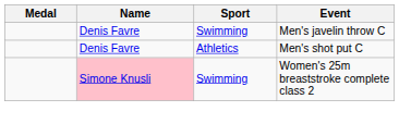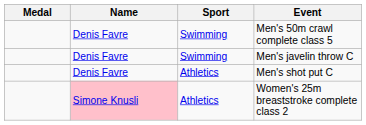 <table class="wikitable">
 <tr>
 <th style="width:6em">Medal</th>
 <th style="width:10em">Name</th>
 <th style="width:7em">Sport</th>
 <th style="width:10em">Event</th>
+</tr>
+<tr>
+<td></td>
+<td><a href='#'>Denis Favre</a></td>
+<td><a href='#'>Swimming</a></td>
+<td>Men's 50m crawl complete class 5</td>
 </tr>
 <tr>
 <td></td>
 <td><a href='#'>Denis Favre</a></td>
 <td><a href='#'>Swimming</a></td>
 <td>Men's javelin throw C</td>
 </tr>
 <tr>
 <td></td>
 <td><a href='#'>Denis Favre</a></td>
 <td><a href='#'>Athletics</a></td>
 <td>Men's shot put C</td>
 </tr>
 <tr>
 <td></td>
 <td style="background: pink;"><a href='#'>Simone Knusli</a></td>
-<td><a href='#'>Swimming</a></td>
+<td><a href='#'>Athletics</a></td>
 <td>Women's 25m breaststroke complete class 2</td>
 </tr>
 </table>
